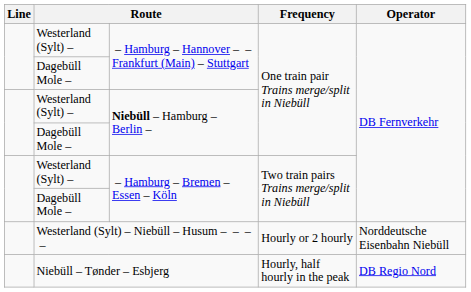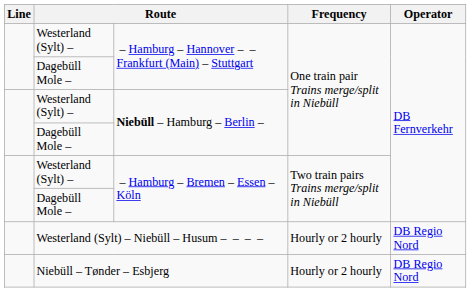 <table class="wikitable">
 <tr>
 <th>Line</th>
 <th colspan="2">Route</th>
 <th>Frequency</th>
 <th>Operator</th>
 </tr>
 <tr>
 <td rowspan="2"></td>
 <td>Westerland (Sylt) –</td>
 <td rowspan="2"> – <a href='#'>Hamburg</a> – <a href='#'>Hannover</a> –  – <a href='#'>Frankfurt (Main)</a> – <a href='#'>Stuttgart</a></td>
 <td rowspan="4">One train pair<br><em>Trains merge/split in Niebüll</em></td>
 <td rowspan="6"><a href='#'>DB Fernverkehr</a></td>
 </tr>
 <tr>
 <td>Dagebüll Mole –</td>
 </tr>
 <tr>
 <td rowspan="2"></td>
 <td>Westerland (Sylt) –</td>
 <td rowspan="2"><strong>Niebüll</strong> – Hamburg – <a href='#'>Berlin</a> – </td>
 </tr>
 <tr>
 <td>Dagebüll Mole –</td>
 </tr>
 <tr>
 <td rowspan="2"></td>
 <td>Westerland (Sylt) –</td>
 <td rowspan="2"> – <a href='#'>Hamburg</a> – <a href='#'>Bremen</a> – <a href='#'>Essen</a> – <a href='#'>Köln</a></td>
 <td rowspan="2">Two train pairs<br><em>Trains merge/split in Niebüll</em></td>
 </tr>
 <tr>
 <td>Dagebüll Mole –</td>
 </tr>
 <tr>
 <td><br> </td>
 <td colspan="2">Westerland (Sylt) – Niebüll – Husum –  –   –   –  </td>
 <td>Hourly or 2 hourly</td>
-<td>Norddeutsche Eisenbahn Niebüll</td>
+<td><a href='#'>DB Regio Nord</a></td>
 </tr>
 <tr>
 <td></td>
 <td colspan="2">Niebüll – Tønder – Esbjerg</td>
-<td>Hourly, half hourly in the peak</td>
+<td>Hourly or 2 hourly</td>
 <td><a href='#'>DB Regio Nord</a></td>
 </tr>
 </table>
